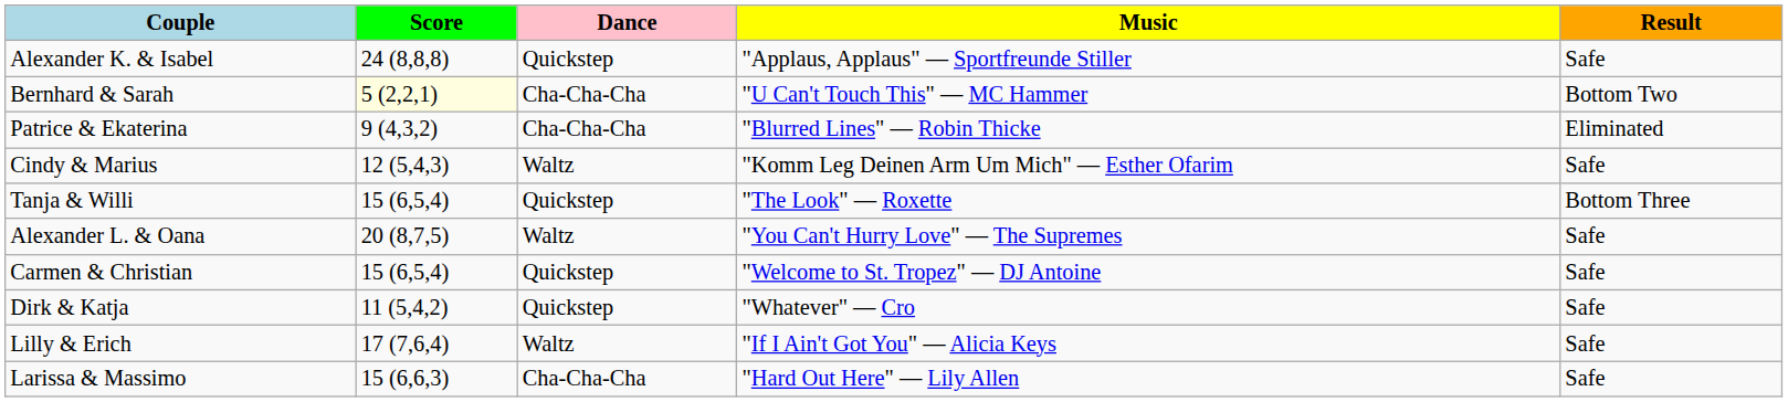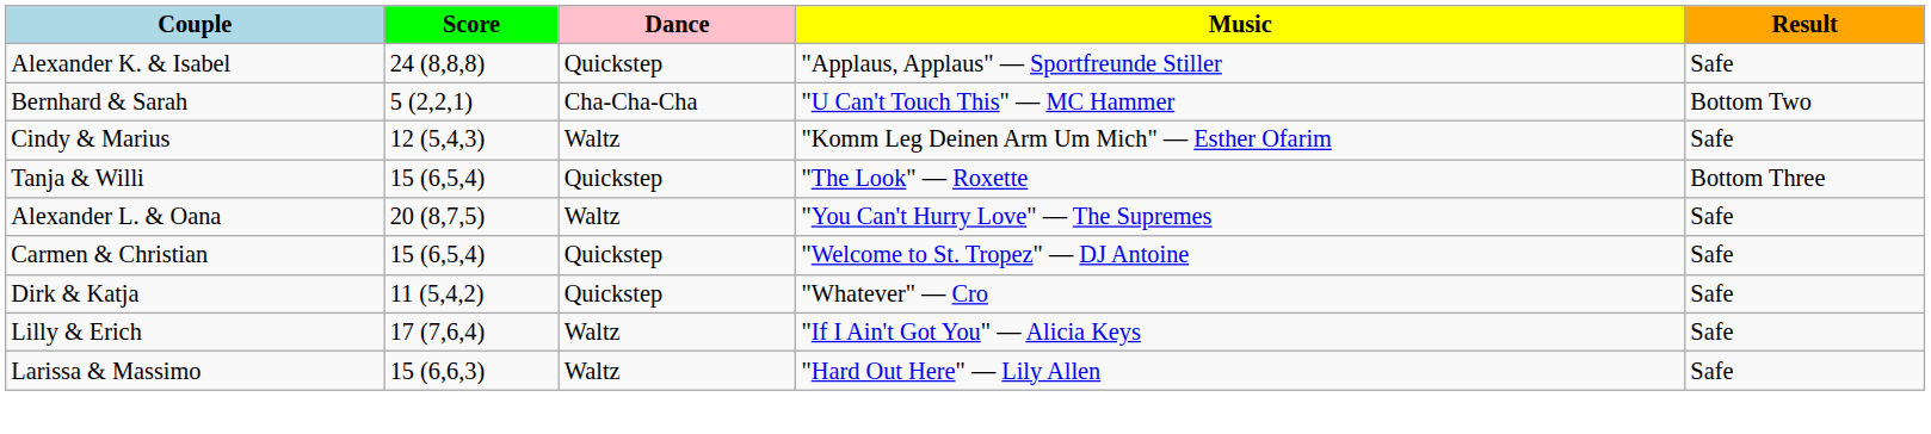 <table class="wikitable" style="width:80%;">
 <tr>
 <th style="background:lightblue;">Couple</th>
 <th style="background:lime;">Score</th>
 <th style="background:pink;">Dance</th>
 <th style="background:yellow;">Music</th>
 <th style="background:orange;">Result</th>
 </tr>
 <tr>
 <td>Alexander K. & Isabel</td>
 <td>24 (8,8,8)</td>
 <td>Quickstep</td>
 <td>"Applaus, Applaus" — <a href='#'>Sportfreunde Stiller</a></td>
 <td>Safe</td>
 </tr>
 <tr>
 <td>Bernhard & Sarah</td>
-<td style="background: lightyellow;">5 (2,2,1)</td>
+<td>5 (2,2,1)</td>
 <td>Cha-Cha-Cha</td>
 <td>"<a href='#'>U Can't Touch This</a>" — <a href='#'>MC Hammer</a></td>
 <td>Bottom Two</td>
-</tr>
-<tr>
-<td>Patrice & Ekaterina</td>
-<td>9 (4,3,2)</td>
-<td>Cha-Cha-Cha</td>
-<td>"<a href='#'>Blurred Lines</a>" — <a href='#'>Robin Thicke</a></td>
-<td>Eliminated</td>
 </tr>
 <tr>
 <td>Cindy & Marius</td>
 <td>12 (5,4,3)</td>
 <td>Waltz</td>
 <td>"Komm Leg Deinen Arm Um Mich" — <a href='#'>Esther Ofarim</a></td>
 <td>Safe</td>
 </tr>
 <tr>
 <td>Tanja & Willi</td>
 <td>15 (6,5,4)</td>
 <td>Quickstep</td>
 <td>"<a href='#'>The Look</a>" — <a href='#'>Roxette</a></td>
 <td>Bottom Three</td>
 </tr>
 <tr>
 <td>Alexander L. & Oana</td>
 <td>20 (8,7,5)</td>
 <td>Waltz</td>
 <td>"<a href='#'>You Can't Hurry Love</a>" — <a href='#'>The Supremes</a></td>
 <td>Safe</td>
 </tr>
 <tr>
 <td>Carmen & Christian</td>
 <td>15 (6,5,4)</td>
 <td>Quickstep</td>
 <td>"<a href='#'>Welcome to St. Tropez</a>" — <a href='#'>DJ Antoine</a></td>
 <td>Safe</td>
 </tr>
 <tr>
 <td>Dirk & Katja</td>
 <td>11 (5,4,2)</td>
 <td>Quickstep</td>
 <td>"Whatever" — <a href='#'>Cro</a></td>
 <td>Safe</td>
 </tr>
 <tr>
 <td>Lilly & Erich</td>
 <td>17 (7,6,4)</td>
 <td>Waltz</td>
 <td>"<a href='#'>If I Ain't Got You</a>" — <a href='#'>Alicia Keys</a></td>
 <td>Safe</td>
 </tr>
 <tr>
 <td>Larissa & Massimo</td>
 <td>15 (6,6,3)</td>
-<td>Cha-Cha-Cha</td>
+<td>Waltz</td>
 <td>"<a href='#'>Hard Out Here</a>" — <a href='#'>Lily Allen</a></td>
 <td>Safe</td>
 </tr>
 </table>
